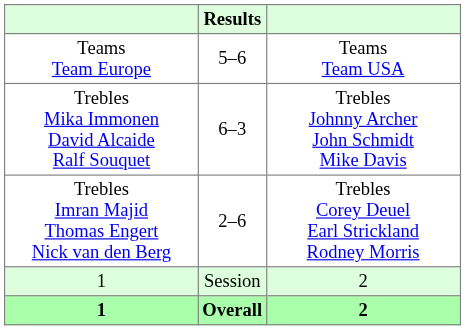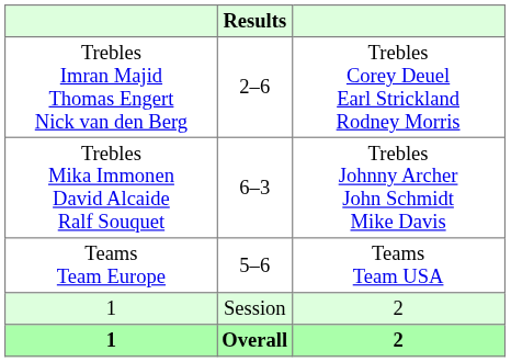 <table border="1" cellpadding="3" style="border-collapse: collapse;">
 <tr bgcolor="#ddffdd">
 <th width="160"></th>
 <th>Results</th>
 <th width="160"></th>
 </tr>
 <tr>
-<td align="center">Teams<br><a href='#'>Team Europe</a></td>
-<td align="center">5–6</td>
-<td align="center">Teams<br><a href='#'>Team USA</a></td>
+<td align="center">Trebles<br><a href='#'>Imran Majid</a><br><a href='#'>Thomas Engert</a><br><a href='#'>Nick van den Berg</a></td>
+<td align="center">2–6</td>
+<td align="center">Trebles<br><a href='#'>Corey Deuel</a><br><a href='#'>Earl Strickland</a><br><a href='#'>Rodney Morris</a></td>
 </tr>
 <tr>
 <td align="center">Trebles<br><a href='#'>Mika Immonen</a><br><a href='#'>David Alcaide</a><br><a href='#'>Ralf Souquet</a></td>
 <td align="center">6–3</td>
 <td align="center">Trebles<br><a href='#'>Johnny Archer</a><br><a href='#'>John Schmidt</a><br><a href='#'>Mike Davis</a></td>
 </tr>
 <tr>
-<td align="center">Trebles<br><a href='#'>Imran Majid</a><br><a href='#'>Thomas Engert</a><br><a href='#'>Nick van den Berg</a></td>
-<td align="center">2–6</td>
-<td align="center">Trebles<br><a href='#'>Corey Deuel</a><br><a href='#'>Earl Strickland</a><br><a href='#'>Rodney Morris</a></td>
+<td align="center">Teams<br><a href='#'>Team Europe</a></td>
+<td align="center">5–6</td>
+<td align="center">Teams<br><a href='#'>Team USA</a></td>
 </tr>
 <tr bgcolor="#ddffdd">
 <td align="center">1</td>
 <td align="center">Session</td>
 <td align="center">2</td>
 </tr>
 <tr bgcolor="#aaffaa">
 <th align="center">1</th>
 <th align="center">Overall</th>
 <th align="center">2</th>
 </tr>
 </table>
